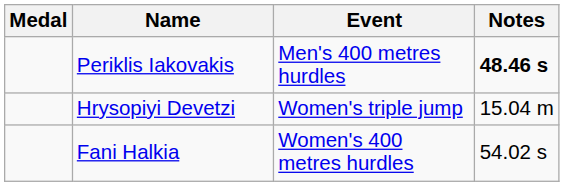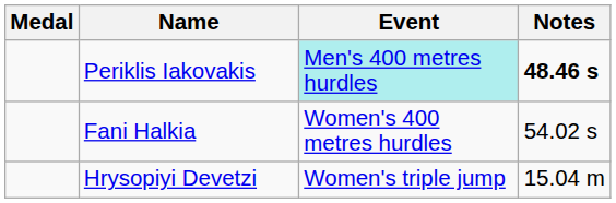 <table class="wikitable sortable" style="font-size:100%">
 <tr>
 <th>Medal</th>
 <th width=150>Name</th>
 <th width=150>Event</th>
 <th>Notes</th>
 </tr>
 <tr>
 <td></td>
 <td><a href='#'>Periklis Iakovakis</a></td>
-<td><a href='#'>Men's 400 metres hurdles</a></td>
+<td style="background: paleturquoise;"><a href='#'>Men's 400 metres hurdles</a></td>
 <td><strong>48.46 s</strong></td>
+</tr>
+<tr>
+<td></td>
+<td><a href='#'>Fani Halkia</a></td>
+<td><a href='#'>Women's 400 metres hurdles</a></td>
+<td>54.02 s</td>
 </tr>
 <tr>
 <td></td>
 <td><a href='#'>Hrysopiyi Devetzi</a></td>
 <td><a href='#'>Women's triple jump</a></td>
 <td>15.04 m</td>
 </tr>
-<tr>
-<td></td>
-<td><a href='#'>Fani Halkia</a></td>
-<td><a href='#'>Women's 400 metres hurdles</a></td>
-<td>54.02 s</td>
-</tr>
 </table>
